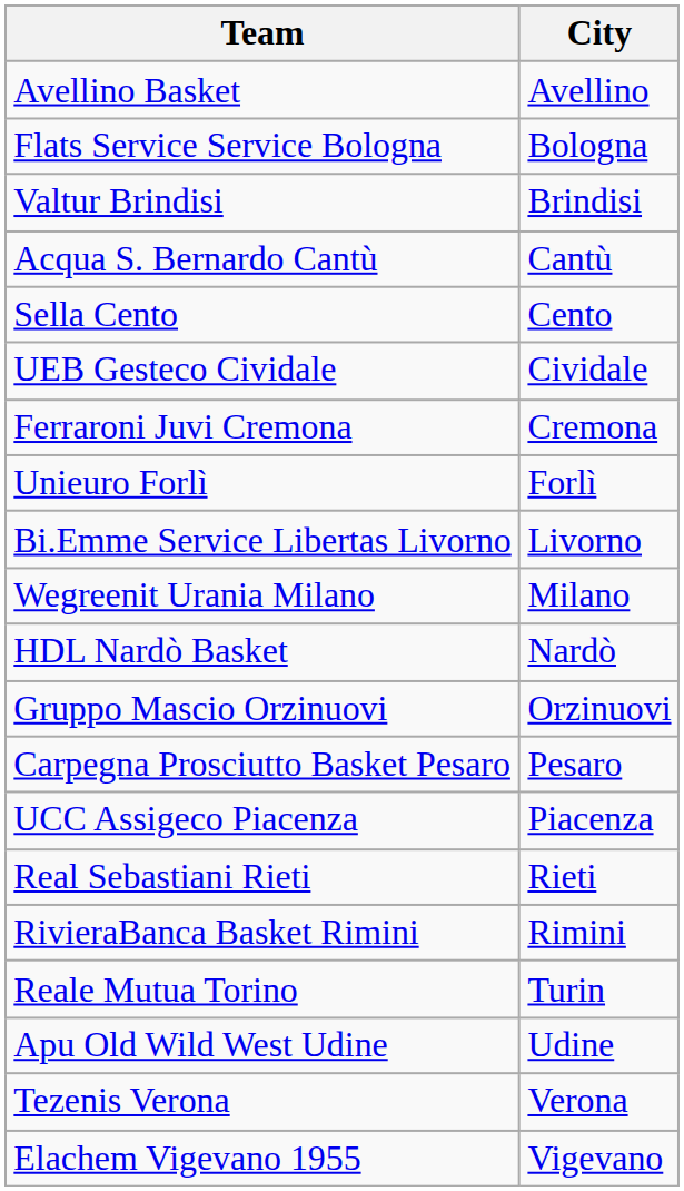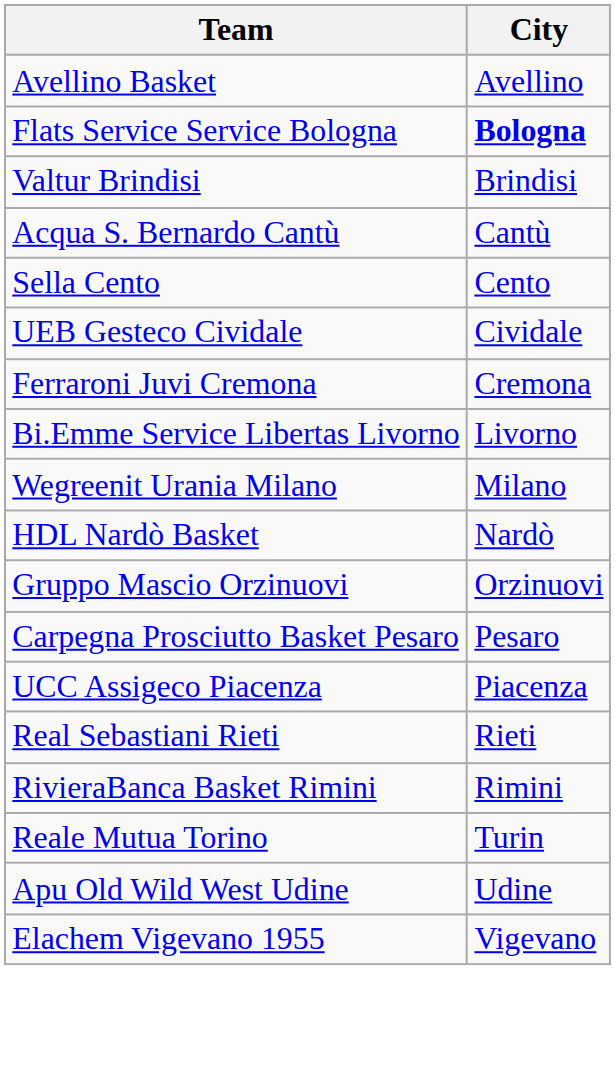 <table class="wikitable sortable">
 <tr>
 <th>Team</th>
 <th>City</th>
 </tr>
 <tr>
 <td><a href='#'>Avellino Basket</a></td>
 <td><a href='#'>Avellino</a></td>
 </tr>
 <tr>
 <td><a href='#'>Flats Service Service Bologna</a></td>
-<td><a href='#'>Bologna</a></td>
+<td><strong><a href='#'>Bologna</a></strong></td>
 </tr>
 <tr>
 <td><a href='#'>Valtur Brindisi</a></td>
 <td><a href='#'>Brindisi</a></td>
 </tr>
 <tr>
 <td><a href='#'>Acqua S. Bernardo Cantù</a></td>
 <td><a href='#'>Cantù</a></td>
 </tr>
 <tr>
 <td><a href='#'>Sella Cento</a></td>
 <td><a href='#'>Cento</a></td>
 </tr>
 <tr>
 <td><a href='#'>UEB Gesteco Cividale</a></td>
 <td><a href='#'>Cividale</a></td>
 </tr>
 <tr>
 <td><a href='#'>Ferraroni Juvi Cremona</a></td>
 <td><a href='#'>Cremona</a></td>
-</tr>
-<tr>
-<td><a href='#'>Unieuro Forlì</a></td>
-<td><a href='#'>Forlì</a></td>
 </tr>
 <tr>
 <td><a href='#'>Bi.Emme Service Libertas Livorno</a></td>
 <td><a href='#'>Livorno</a></td>
 </tr>
 <tr>
 <td><a href='#'>Wegreenit Urania Milano</a></td>
 <td><a href='#'>Milano</a></td>
 </tr>
 <tr>
 <td><a href='#'>HDL Nardò Basket</a></td>
 <td><a href='#'>Nardò</a></td>
 </tr>
 <tr>
 <td><a href='#'>Gruppo Mascio Orzinuovi</a></td>
 <td><a href='#'>Orzinuovi</a></td>
 </tr>
 <tr>
 <td><a href='#'>Carpegna Prosciutto Basket Pesaro</a></td>
 <td><a href='#'>Pesaro</a></td>
 </tr>
 <tr>
 <td><a href='#'>UCC Assigeco Piacenza</a></td>
 <td><a href='#'>Piacenza</a></td>
 </tr>
 <tr>
 <td><a href='#'>Real Sebastiani Rieti</a></td>
 <td><a href='#'>Rieti</a></td>
 </tr>
 <tr>
 <td><a href='#'>RivieraBanca Basket Rimini</a></td>
 <td><a href='#'>Rimini</a></td>
 </tr>
 <tr>
 <td><a href='#'>Reale Mutua Torino</a></td>
 <td><a href='#'>Turin</a></td>
 </tr>
 <tr>
 <td><a href='#'>Apu Old Wild West Udine</a></td>
 <td><a href='#'>Udine</a></td>
 </tr>
 <tr>
-<td><a href='#'>Tezenis Verona</a></td>
-<td><a href='#'>Verona</a></td>
-</tr>
-<tr>
 <td><a href='#'>Elachem Vigevano 1955</a></td>
 <td><a href='#'>Vigevano</a></td>
 </tr>
 </table>
